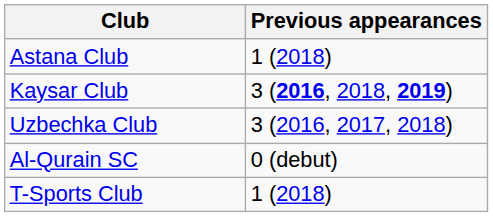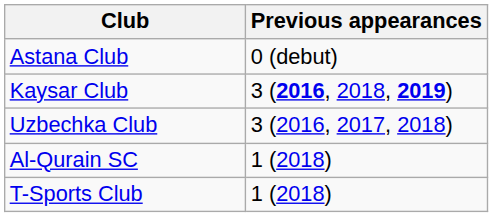 <table class="wikitable sortable">
 <tr>
 <th width=50%>Club</th>
 <th width=60%>Previous appearances</th>
 </tr>
 <tr>
 <td> <a href='#'>Astana Club</a></td>
-<td>1 (<a href='#'>2018</a>)</td>
+<td>0 (debut)</td>
 </tr>
 <tr>
 <td> <a href='#'>Kaysar Club</a></td>
 <td>3 (<strong><a href='#'>2016</a></strong>, <a href='#'>2018</a>, <strong><a href='#'>2019</a></strong>)</td>
 </tr>
 <tr>
 <td> <a href='#'>Uzbechka Club</a></td>
 <td>3 (<a href='#'>2016</a>, <a href='#'>2017</a>, <a href='#'>2018</a>)</td>
 </tr>
 <tr>
 <td> <a href='#'>Al-Qurain SC</a></td>
-<td>0 (debut)</td>
+<td>1 (<a href='#'>2018</a>)</td>
 </tr>
 <tr>
 <td> <a href='#'>T-Sports Club</a></td>
 <td>1 (<a href='#'>2018</a>)</td>
 </tr>
 </table>
